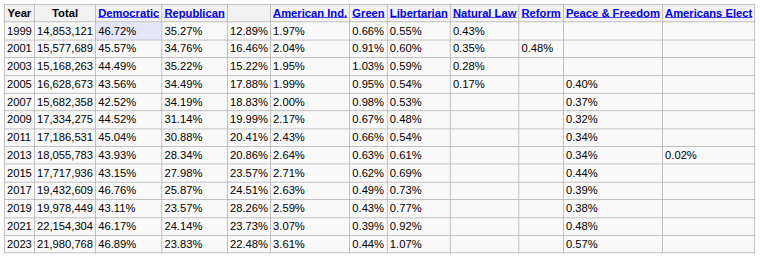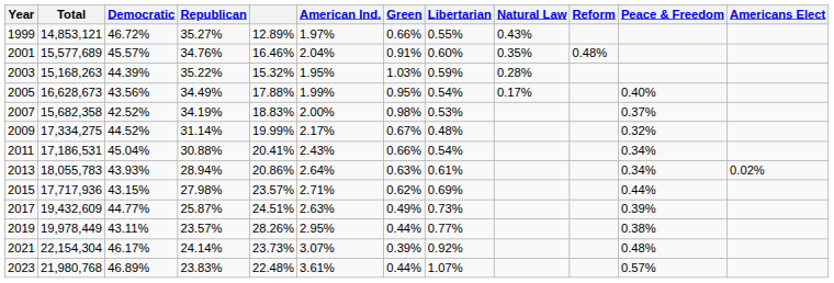 <table class="wikitable sortable">
 <tr>
 <th>Year</th>
 <th>Total</th>
 <th><a href='#'>Democratic</a></th>
 <th><a href='#'>Republican</a></th>
 <th><a href='#'></a></th>
 <th><a href='#'>American Ind.</a></th>
 <th><a href='#'>Green</a></th>
 <th><a href='#'>Libertarian</a></th>
 <th><a href='#'>Natural Law</a></th>
 <th><a href='#'>Reform</a></th>
 <th><a href='#'>Peace & Freedom</a></th>
 <th><a href='#'>Americans Elect</a></th>
 </tr>
 <tr>
 <td>1999</td>
 <td>14,853,121</td>
-<td style="background: lavender;">46.72%</td>
+<td>46.72%</td>
 <td>35.27%</td>
 <td>12.89%</td>
 <td>1.97%</td>
 <td>0.66%</td>
 <td>0.55%</td>
 <td>0.43%</td>
 <td></td>
 <td></td>
 <td></td>
 </tr>
 <tr>
 <td>2001</td>
 <td>15,577,689</td>
 <td>45.57%</td>
 <td>34.76%</td>
 <td>16.46%</td>
 <td>2.04%</td>
 <td>0.91%</td>
 <td>0.60%</td>
 <td>0.35%</td>
 <td>0.48%</td>
 <td></td>
 <td></td>
 </tr>
 <tr>
 <td>2003</td>
 <td>15,168,263</td>
-<td>44.49%</td>
+<td>44.39%</td>
 <td>35.22%</td>
-<td>15.22%</td>
+<td>15.32%</td>
 <td>1.95%</td>
 <td>1.03%</td>
 <td>0.59%</td>
 <td>0.28%</td>
 <td></td>
 <td></td>
 <td></td>
 </tr>
 <tr>
 <td>2005</td>
 <td>16,628,673</td>
 <td>43.56%</td>
 <td>34.49%</td>
 <td>17.88%</td>
 <td>1.99%</td>
 <td>0.95%</td>
 <td>0.54%</td>
 <td>0.17%</td>
 <td></td>
 <td>0.40%</td>
 <td></td>
 </tr>
 <tr>
 <td>2007</td>
 <td>15,682,358</td>
 <td>42.52%</td>
 <td>34.19%</td>
 <td>18.83%</td>
 <td>2.00%</td>
 <td>0.98%</td>
 <td>0.53%</td>
 <td></td>
 <td></td>
 <td>0.37%</td>
 <td></td>
 </tr>
 <tr>
 <td>2009</td>
 <td>17,334,275</td>
 <td>44.52%</td>
 <td>31.14%</td>
 <td>19.99%</td>
 <td>2.17%</td>
 <td>0.67%</td>
 <td>0.48%</td>
 <td></td>
 <td></td>
 <td>0.32%</td>
 <td></td>
 </tr>
 <tr>
 <td>2011</td>
 <td>17,186,531</td>
 <td>45.04%</td>
 <td>30.88%</td>
 <td>20.41%</td>
 <td>2.43%</td>
 <td>0.66%</td>
 <td>0.54%</td>
 <td></td>
 <td></td>
 <td>0.34%</td>
 <td></td>
 </tr>
 <tr>
 <td>2013</td>
 <td>18,055,783</td>
 <td>43.93%</td>
-<td>28.34%</td>
+<td>28.94%</td>
 <td>20.86%</td>
 <td>2.64%</td>
 <td>0.63%</td>
 <td>0.61%</td>
 <td></td>
 <td></td>
 <td>0.34%</td>
 <td>0.02%</td>
 </tr>
 <tr>
 <td>2015</td>
 <td>17,717,936</td>
 <td>43.15%</td>
 <td>27.98%</td>
 <td>23.57%</td>
 <td>2.71%</td>
 <td>0.62%</td>
 <td>0.69%</td>
 <td></td>
 <td></td>
 <td>0.44%</td>
 <td></td>
 </tr>
 <tr>
 <td>2017</td>
 <td>19,432,609</td>
-<td>46.76%</td>
+<td>44.77%</td>
 <td>25.87%</td>
 <td>24.51%</td>
 <td>2.63%</td>
 <td>0.49%</td>
 <td>0.73%</td>
 <td></td>
 <td></td>
 <td>0.39%</td>
 <td></td>
 </tr>
 <tr>
 <td>2019</td>
 <td>19,978,449</td>
 <td>43.11%</td>
 <td>23.57%</td>
 <td>28.26%</td>
-<td>2.59%</td>
-<td>0.43%</td>
+<td>2.95%</td>
+<td>0.44%</td>
 <td>0.77%</td>
 <td></td>
 <td></td>
 <td>0.38%</td>
 <td></td>
 </tr>
 <tr>
 <td>2021</td>
 <td>22,154,304</td>
 <td>46.17%</td>
 <td>24.14%</td>
 <td>23.73%</td>
 <td>3.07%</td>
 <td>0.39%</td>
 <td>0.92%</td>
 <td></td>
 <td></td>
 <td>0.48%</td>
 <td></td>
 </tr>
 <tr>
 <td>2023</td>
 <td>21,980,768</td>
 <td>46.89%</td>
 <td>23.83%</td>
 <td>22.48%</td>
 <td>3.61%</td>
 <td>0.44%</td>
 <td>1.07%</td>
 <td></td>
 <td></td>
 <td>0.57%</td>
 <td></td>
 </tr>
 </table>
